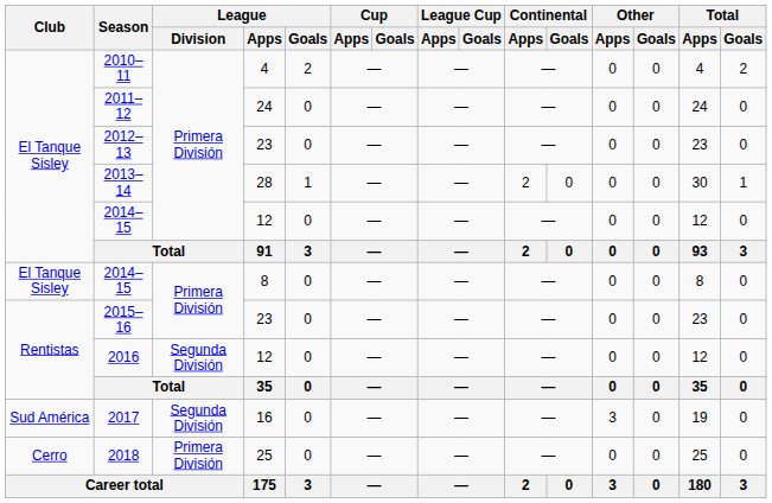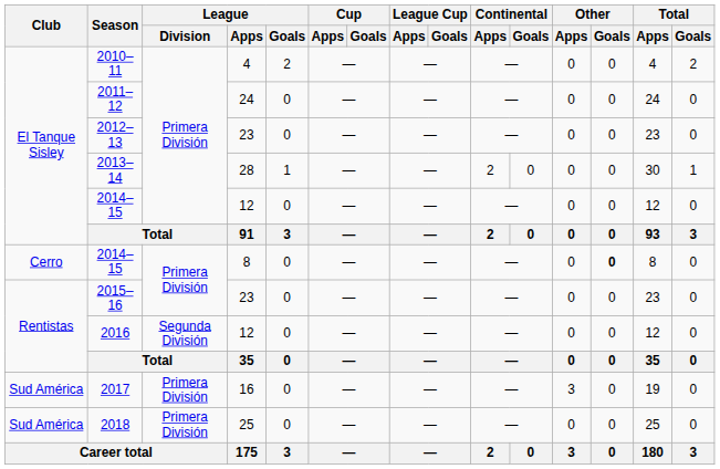 <table class="wikitable" style="text-align:center">
 <tr>
 <th rowspan="2">Club</th>
 <th rowspan="2">Season</th>
 <th colspan="3">League</th>
 <th colspan="2">Cup</th>
 <th colspan="2">League Cup</th>
 <th colspan="2">Continental</th>
 <th colspan="2">Other</th>
 <th colspan="2">Total</th>
 </tr>
 <tr>
 <th>Division</th>
 <th>Apps</th>
 <th>Goals</th>
 <th>Apps</th>
 <th>Goals</th>
 <th>Apps</th>
 <th>Goals</th>
 <th>Apps</th>
 <th>Goals</th>
 <th>Apps</th>
 <th>Goals</th>
 <th>Apps</th>
 <th>Goals</th>
 </tr>
 <tr>
 <td rowspan="6"><a href='#'>El Tanque Sisley</a></td>
 <td><a href='#'>2010–11</a></td>
 <td rowspan="5"><a href='#'>Primera División</a></td>
 <td>4</td>
 <td>2</td>
 <td colspan="2">—</td>
 <td colspan="2">—</td>
 <td colspan="2">—</td>
 <td>0</td>
 <td>0</td>
 <td>4</td>
 <td>2</td>
 </tr>
 <tr>
 <td><a href='#'>2011–12</a></td>
 <td>24</td>
 <td>0</td>
 <td colspan="2">—</td>
 <td colspan="2">—</td>
 <td colspan="2">—</td>
 <td>0</td>
 <td>0</td>
 <td>24</td>
 <td>0</td>
 </tr>
 <tr>
 <td><a href='#'>2012–13</a></td>
 <td>23</td>
 <td>0</td>
 <td colspan="2">—</td>
 <td colspan="2">—</td>
 <td colspan="2">—</td>
 <td>0</td>
 <td>0</td>
 <td>23</td>
 <td>0</td>
 </tr>
 <tr>
 <td><a href='#'>2013–14</a></td>
 <td>28</td>
 <td>1</td>
 <td colspan="2">—</td>
 <td colspan="2">—</td>
 <td>2</td>
 <td>0</td>
 <td>0</td>
 <td>0</td>
 <td>30</td>
 <td>1</td>
 </tr>
 <tr>
 <td><a href='#'>2014–15</a></td>
 <td>12</td>
 <td>0</td>
 <td colspan="2">—</td>
 <td colspan="2">—</td>
 <td colspan="2">—</td>
 <td>0</td>
 <td>0</td>
 <td>12</td>
 <td>0</td>
 </tr>
 <tr>
 <th colspan="2">Total</th>
 <th>91</th>
 <th>3</th>
 <th colspan="2">—</th>
 <th colspan="2">—</th>
 <th>2</th>
 <th>0</th>
 <th>0</th>
 <th>0</th>
 <th>93</th>
 <th>3</th>
 </tr>
 <tr>
-<td rowspan="1"><a href='#'>El Tanque Sisley</a></td>
+<td rowspan="1"><a href='#'>Cerro</a></td>
 <td><a href='#'>2014–15</a></td>
 <td rowspan="2"><a href='#'>Primera División</a></td>
 <td>8</td>
 <td>0</td>
 <td colspan="2">—</td>
 <td colspan="2">—</td>
 <td colspan="2">—</td>
 <td>0</td>
-<td>0</td>
+<td><strong>0</strong></td>
 <td>8</td>
 <td>0</td>
 </tr>
 <tr>
 <td rowspan="3"><a href='#'>Rentistas</a></td>
 <td><a href='#'>2015–16</a></td>
 <td>23</td>
 <td>0</td>
 <td colspan="2">—</td>
 <td colspan="2">—</td>
 <td colspan="2">—</td>
 <td>0</td>
 <td>0</td>
 <td>23</td>
 <td>0</td>
 </tr>
 <tr>
 <td><a href='#'>2016</a></td>
 <td rowspan="1"><a href='#'>Segunda División</a></td>
 <td>12</td>
 <td>0</td>
 <td colspan="2">—</td>
 <td colspan="2">—</td>
 <td colspan="2">—</td>
 <td>0</td>
 <td>0</td>
 <td>12</td>
 <td>0</td>
 </tr>
 <tr>
 <th colspan="2">Total</th>
 <th>35</th>
 <th>0</th>
 <th colspan="2">—</th>
 <th colspan="2">—</th>
 <th colspan="2">—</th>
 <th>0</th>
 <th>0</th>
 <th>35</th>
 <th>0</th>
 </tr>
 <tr>
 <td rowspan="1"><a href='#'>Sud América</a></td>
 <td><a href='#'>2017</a></td>
-<td rowspan="1"><a href='#'>Segunda División</a></td>
+<td rowspan="1"><a href='#'>Primera División</a></td>
 <td>16</td>
 <td>0</td>
 <td colspan="2">—</td>
 <td colspan="2">—</td>
 <td colspan="2">—</td>
 <td>3</td>
 <td>0</td>
 <td>19</td>
 <td>0</td>
 </tr>
 <tr>
-<td rowspan="1"><a href='#'>Cerro</a></td>
+<td rowspan="1"><a href='#'>Sud América</a></td>
 <td><a href='#'>2018</a></td>
 <td rowspan="1"><a href='#'>Primera División</a></td>
 <td>25</td>
 <td>0</td>
 <td colspan="2">—</td>
 <td colspan="2">—</td>
 <td colspan="2">—</td>
 <td>0</td>
 <td>0</td>
 <td>25</td>
 <td>0</td>
 </tr>
 <tr>
 <th colspan="3">Career total</th>
 <th>175</th>
 <th>3</th>
 <th colspan="2">—</th>
 <th colspan="2">—</th>
 <th>2</th>
 <th>0</th>
 <th>3</th>
 <th>0</th>
 <th>180</th>
 <th>3</th>
 </tr>
 </table>
